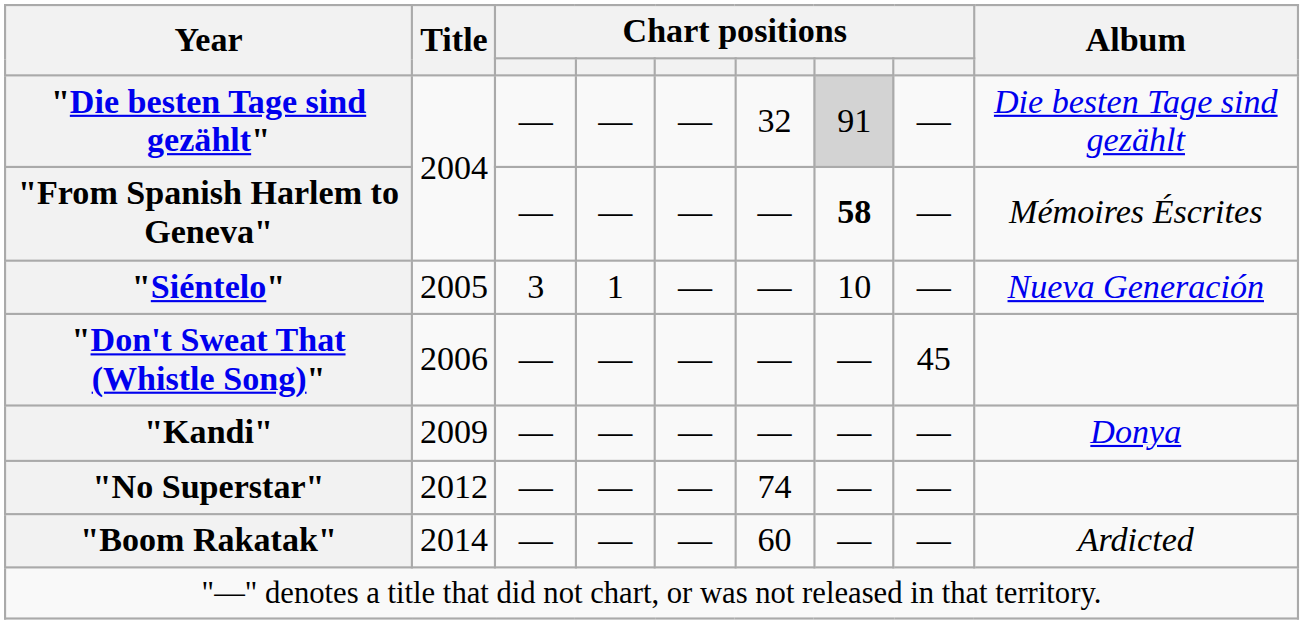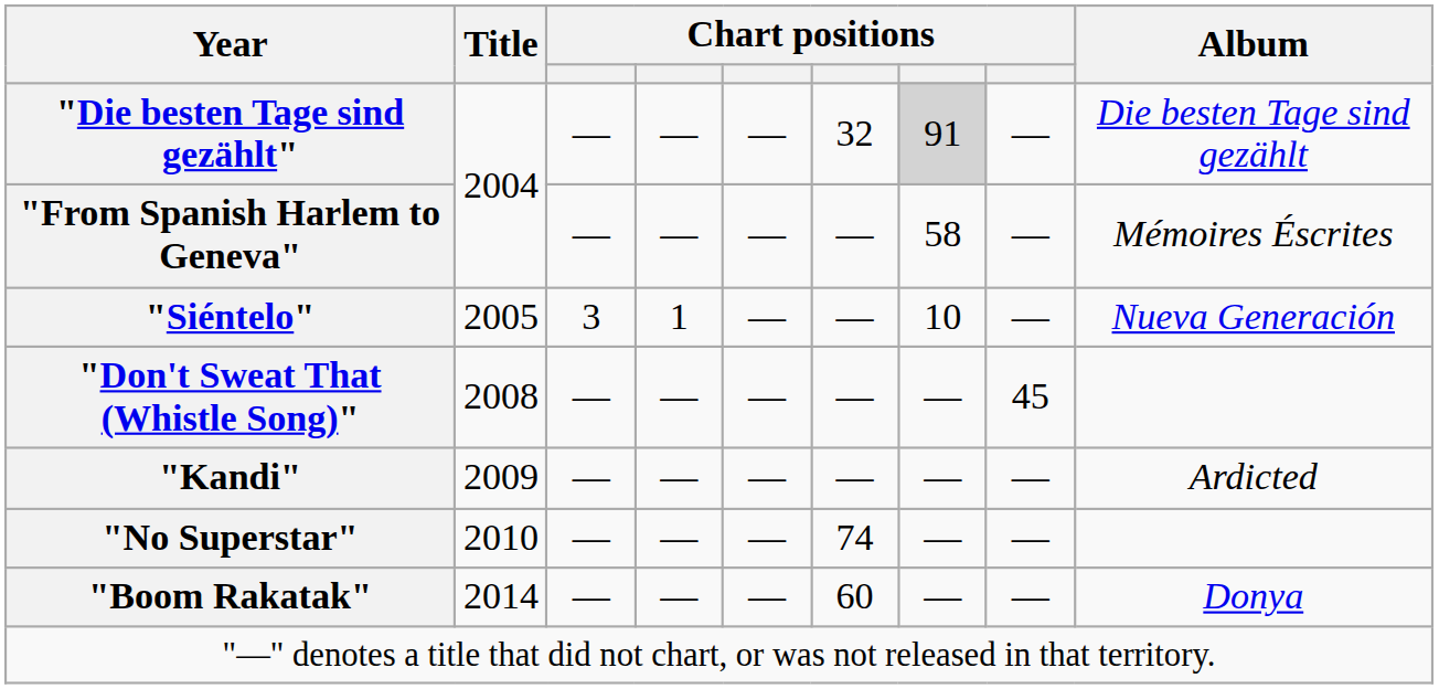 <table class="wikitable plainrowheaders" style="text-align:center">
 <tr>
 <th rowspan="2">Year</th>
 <th rowspan="2">Title</th>
 <th colspan="6">Chart positions</th>
 <th rowspan="2">Album</th>
 </tr>
 <tr>
 <th width="30"></th>
 <th width="30"></th>
 <th width="30"></th>
 <th width="30"></th>
 <th width="30"></th>
 <th width="30"></th>
 </tr>
 <tr>
 <th scope="row">"<a href='#'>Die besten Tage sind gezählt</a>" </th>
 <td rowspan="2">2004</td>
 <td style="text-align:center;">—</td>
 <td style="text-align:center;">—</td>
 <td style="text-align:center;">—</td>
 <td style="text-align:center;">32</td>
 <td style="background: lightgrey; text-align:center;">91</td>
 <td style="text-align:center;">—</td>
 <td><em><a href='#'>Die besten Tage sind gezählt</a></em></td>
 </tr>
 <tr>
 <th scope="row">"From Spanish Harlem to Geneva" </th>
 <td style="text-align:center;">—</td>
 <td style="text-align:center;">—</td>
 <td style="text-align:center;">—</td>
 <td style="text-align:center;">—</td>
-<td style="text-align:center;"><strong>58</strong></td>
+<td style="text-align:center;">58</td>
 <td style="text-align:center;">—</td>
 <td><em>Mémoires Éscrites</em></td>
 </tr>
 <tr>
 <th scope="row">"<a href='#'>Siéntelo</a>" </th>
 <td>2005</td>
 <td style="text-align:center;">3</td>
 <td style="text-align:center;">1</td>
 <td style="text-align:center;">—</td>
 <td style="text-align:center;">—</td>
 <td style="text-align:center;">10</td>
 <td style="text-align:center;">—</td>
 <td><em><a href='#'>Nueva Generación</a></em></td>
 </tr>
 <tr>
 <th scope="row">"<a href='#'>Don't Sweat That (Whistle Song)</a>"<br></th>
-<td>2006</td>
+<td>2008</td>
 <td>—</td>
 <td>—</td>
 <td>—</td>
 <td>—</td>
 <td>—</td>
 <td>45<br></td>
 <td></td>
 </tr>
 <tr>
 <th scope="row">"Kandi"<br></th>
 <td>2009</td>
 <td>—</td>
 <td>—</td>
 <td>—</td>
 <td>—</td>
 <td>—</td>
 <td>—</td>
-<td><em><a href='#'>Donya</a></em></td>
+<td><em>Ardicted</em></td>
 </tr>
 <tr>
 <th scope="row">"No Superstar"<br></th>
-<td>2012</td>
+<td>2010</td>
 <td>—</td>
 <td>—</td>
 <td>—</td>
 <td>74</td>
 <td>—</td>
 <td>—</td>
 <td></td>
 </tr>
 <tr>
 <th scope="row">"Boom Rakatak"<br></th>
 <td>2014</td>
 <td>—</td>
 <td>—</td>
 <td>—</td>
 <td>60</td>
 <td>—</td>
 <td>—</td>
-<td><em>Ardicted</em></td>
+<td><em><a href='#'>Donya</a></em></td>
 </tr>
 <tr>
 <td colspan="14" style="font-size:90%;">"—" denotes a title that did not chart, or was not released in that territory.</td>
 </tr>
 </table>
